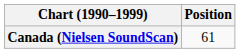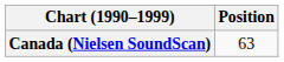 <table class="wikitable plainrowheaders">
 <tr>
 <th>Chart (1990–1999)</th>
 <th>Position</th>
 </tr>
 <tr>
 <th scope="row">Canada (<a href='#'>Nielsen SoundScan</a>)</th>
-<td align="center">61</td>
+<td align="center">63</td>
 </tr>
 </table>
